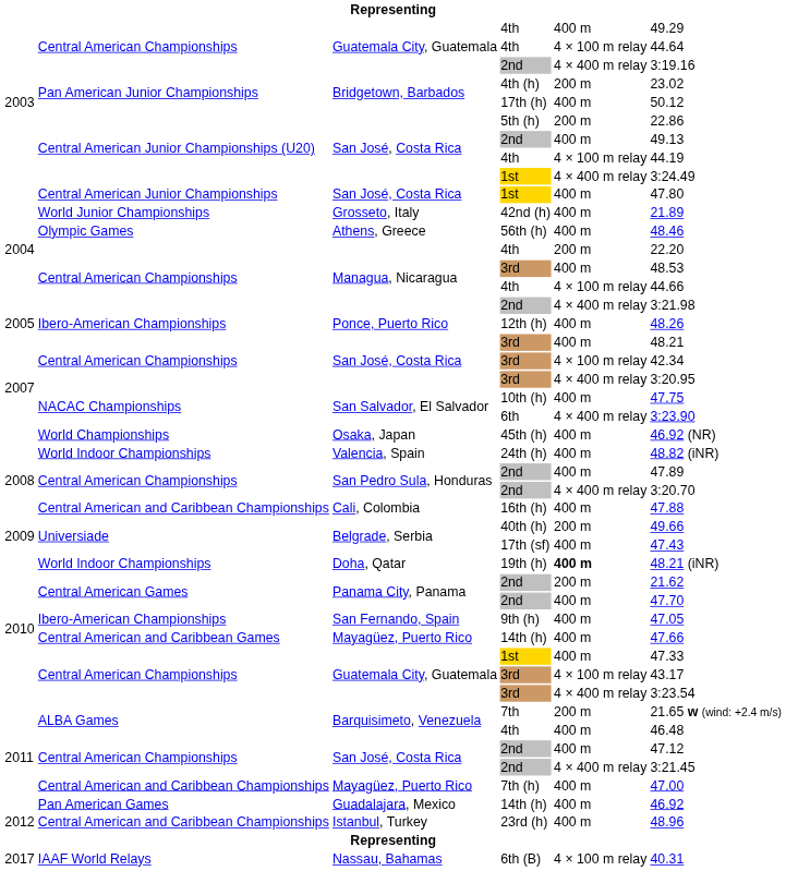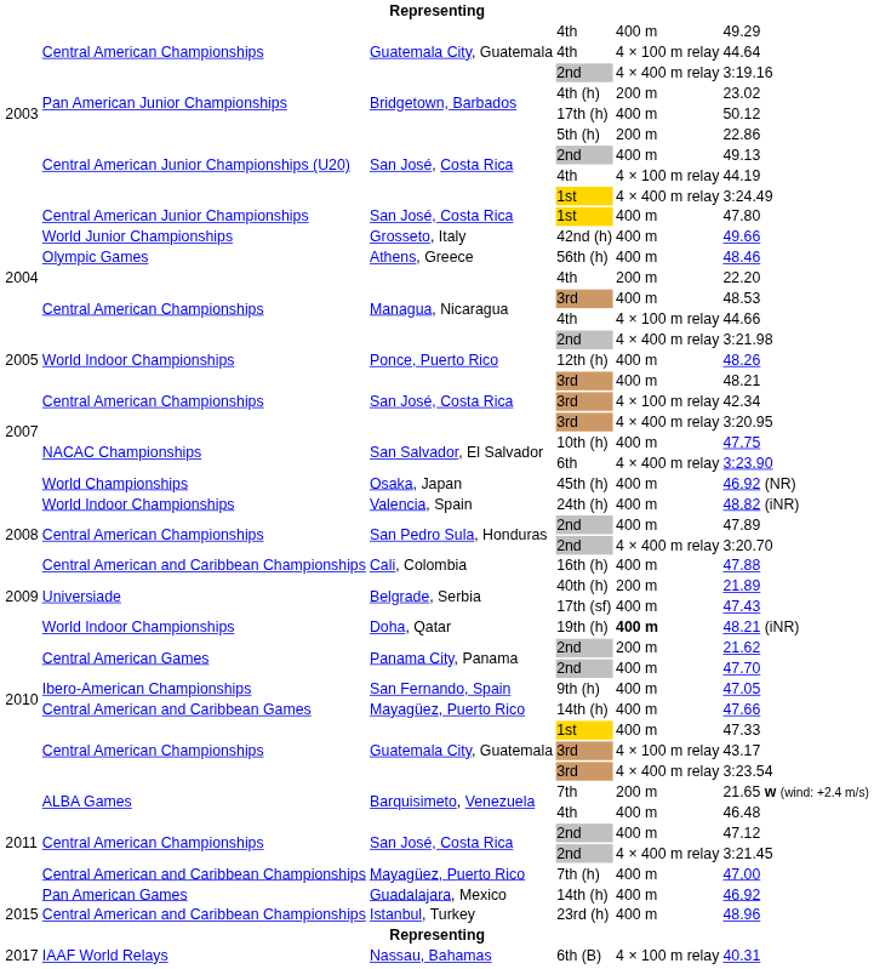 <table>
 <tr>
 <th colspan="6">Representing </th>
 </tr>
 <tr>
 <td rowspan=9>2003</td>
 <td rowspan=3><a href='#'>Central American Championships</a></td>
 <td rowspan=3><a href='#'>Guatemala City</a>, Guatemala</td>
 <td>4th</td>
 <td>400 m</td>
 <td>49.29</td>
 </tr>
 <tr>
 <td>4th</td>
 <td>4 × 100 m relay</td>
 <td>44.64</td>
 </tr>
 <tr>
 <td bgcolor=silver>2nd</td>
 <td>4 × 400 m relay</td>
 <td>3:19.16</td>
 </tr>
 <tr>
 <td rowspan=2><a href='#'>Pan American Junior Championships</a></td>
 <td rowspan=2><a href='#'>Bridgetown, Barbados</a></td>
 <td>4th (h)</td>
 <td>200 m</td>
 <td>23.02</td>
 </tr>
 <tr>
 <td>17th (h)</td>
 <td>400 m</td>
 <td>50.12</td>
 </tr>
 <tr>
 <td rowspan=4><a href='#'>Central American Junior Championships (U20)</a></td>
 <td rowspan=4><a href='#'>San José</a>, <a href='#'>Costa Rica</a></td>
 <td>5th (h)</td>
 <td>200 m</td>
 <td>22.86</td>
 </tr>
 <tr>
 <td bgcolor=silver>2nd</td>
 <td>400 m</td>
 <td>49.13</td>
 </tr>
 <tr>
 <td>4th</td>
 <td>4 × 100 m relay</td>
 <td>44.19</td>
 </tr>
 <tr>
 <td bgcolor=gold>1st</td>
 <td>4 × 400 m relay</td>
 <td>3:24.49</td>
 </tr>
 <tr>
 <td rowspan=7>2004</td>
 <td><a href='#'>Central American Junior Championships</a></td>
 <td><a href='#'>San José, Costa Rica</a></td>
 <td bgcolor=gold>1st</td>
 <td>400 m</td>
 <td>47.80</td>
 </tr>
 <tr>
 <td><a href='#'>World Junior Championships</a></td>
 <td><a href='#'>Grosseto</a>, Italy</td>
 <td>42nd (h)</td>
 <td>400 m</td>
-<td><a href='#'>21.89</a></td>
+<td><a href='#'>49.66</a></td>
 </tr>
 <tr>
 <td><a href='#'>Olympic Games</a></td>
 <td><a href='#'>Athens</a>, Greece</td>
 <td>56th (h)</td>
 <td>400 m</td>
 <td><a href='#'>48.46</a></td>
 </tr>
 <tr>
 <td rowspan=4><a href='#'>Central American Championships</a></td>
 <td rowspan=4><a href='#'>Managua</a>, Nicaragua</td>
 <td>4th</td>
 <td>200 m</td>
 <td>22.20</td>
 </tr>
 <tr>
 <td bgcolor=cc9966>3rd</td>
 <td>400 m</td>
 <td>48.53</td>
 </tr>
 <tr>
 <td>4th</td>
 <td>4 × 100 m relay</td>
 <td>44.66</td>
 </tr>
 <tr>
 <td bgcolor=silver>2nd</td>
 <td>4 × 400 m relay</td>
 <td>3:21.98</td>
 </tr>
 <tr>
 <td>2005</td>
-<td><a href='#'>Ibero-American Championships</a></td>
+<td><a href='#'>World Indoor Championships</a></td>
 <td><a href='#'>Ponce, Puerto Rico</a></td>
 <td>12th (h)</td>
 <td>400 m</td>
 <td><a href='#'>48.26</a></td>
 </tr>
 <tr>
 <td rowspan=6>2007</td>
 <td rowspan=3><a href='#'>Central American Championships</a></td>
 <td rowspan=3><a href='#'>San José, Costa Rica</a></td>
 <td bgcolor=cc9966>3rd</td>
 <td>400 m</td>
 <td>48.21</td>
 </tr>
 <tr>
 <td bgcolor=cc9966>3rd</td>
 <td>4 × 100 m relay</td>
 <td>42.34</td>
 </tr>
 <tr>
 <td bgcolor=cc9966>3rd</td>
 <td>4 × 400 m relay</td>
 <td>3:20.95</td>
 </tr>
 <tr>
 <td rowspan=2><a href='#'>NACAC Championships</a></td>
 <td rowspan=2><a href='#'>San Salvador</a>, El Salvador</td>
 <td>10th (h)</td>
 <td>400 m</td>
 <td><a href='#'>47.75</a></td>
 </tr>
 <tr>
 <td>6th</td>
 <td>4 × 400 m relay</td>
 <td><a href='#'>3:23.90</a></td>
 </tr>
 <tr>
 <td><a href='#'>World Championships</a></td>
 <td><a href='#'>Osaka</a>, Japan</td>
 <td>45th (h)</td>
 <td>400 m</td>
 <td><a href='#'>46.92</a> (NR)</td>
 </tr>
 <tr>
 <td rowspan=4>2008</td>
 <td><a href='#'>World Indoor Championships</a></td>
 <td><a href='#'>Valencia</a>, Spain</td>
 <td>24th (h)</td>
 <td>400 m</td>
 <td><a href='#'>48.82</a> (iNR)</td>
 </tr>
 <tr>
 <td rowspan=2><a href='#'>Central American Championships</a></td>
 <td rowspan=2><a href='#'>San Pedro Sula</a>, Honduras</td>
 <td bgcolor=silver>2nd</td>
 <td>400 m</td>
 <td>47.89</td>
 </tr>
 <tr>
 <td bgcolor=silver>2nd</td>
 <td>4 × 400 m relay</td>
 <td>3:20.70</td>
 </tr>
 <tr>
 <td><a href='#'>Central American and Caribbean Championships</a></td>
 <td><a href='#'>Cali</a>, Colombia</td>
 <td>16th (h)</td>
 <td>400 m</td>
 <td><a href='#'>47.88</a></td>
 </tr>
 <tr>
 <td rowspan=2>2009</td>
 <td rowspan=2><a href='#'>Universiade</a></td>
 <td rowspan=2><a href='#'>Belgrade</a>, Serbia</td>
 <td>40th (h)</td>
 <td>200 m</td>
-<td><a href='#'>49.66</a></td>
+<td><a href='#'>21.89</a></td>
 </tr>
 <tr>
 <td>17th (sf)</td>
 <td>400 m</td>
 <td><a href='#'>47.43</a></td>
 </tr>
 <tr>
 <td rowspan=8>2010</td>
 <td><a href='#'>World Indoor Championships</a></td>
 <td><a href='#'>Doha</a>, Qatar</td>
 <td>19th (h)</td>
 <td><strong>400 m</strong></td>
 <td><a href='#'>48.21</a> (iNR)</td>
 </tr>
 <tr>
 <td rowspan=2><a href='#'>Central American Games</a></td>
 <td rowspan=2><a href='#'>Panama City</a>, Panama</td>
 <td bgcolor=silver>2nd</td>
 <td>200 m</td>
 <td><a href='#'>21.62</a></td>
 </tr>
 <tr>
 <td bgcolor=silver>2nd</td>
 <td>400 m</td>
 <td><a href='#'>47.70</a></td>
 </tr>
 <tr>
 <td><a href='#'>Ibero-American Championships</a></td>
 <td><a href='#'>San Fernando, Spain</a></td>
 <td>9th (h)</td>
 <td>400 m</td>
 <td><a href='#'>47.05</a></td>
 </tr>
 <tr>
 <td><a href='#'>Central American and Caribbean Games</a></td>
 <td><a href='#'>Mayagüez, Puerto Rico</a></td>
 <td>14th (h)</td>
 <td>400 m</td>
 <td><a href='#'>47.66</a></td>
 </tr>
 <tr>
 <td rowspan=3><a href='#'>Central American Championships</a></td>
 <td rowspan=3><a href='#'>Guatemala City</a>, Guatemala</td>
 <td bgcolor=gold>1st</td>
 <td>400 m</td>
 <td>47.33</td>
 </tr>
 <tr>
 <td bgcolor=cc9966>3rd</td>
 <td>4 × 100 m relay</td>
 <td>43.17</td>
 </tr>
 <tr>
 <td bgcolor=cc9966>3rd</td>
 <td>4 × 400 m relay</td>
 <td>3:23.54</td>
 </tr>
 <tr>
 <td rowspan=6>2011</td>
 <td rowspan=2><a href='#'>ALBA Games</a></td>
 <td rowspan=2><a href='#'>Barquisimeto</a>, <a href='#'>Venezuela</a></td>
 <td>7th</td>
 <td>200 m</td>
 <td>21.65 <strong>w</strong> <small>(wind: +2.4 m/s)</small></td>
 </tr>
 <tr>
 <td>4th</td>
 <td>400 m</td>
 <td>46.48</td>
 </tr>
 <tr>
 <td rowspan=2><a href='#'>Central American Championships</a></td>
 <td rowspan=2><a href='#'>San José, Costa Rica</a></td>
 <td bgcolor=silver>2nd</td>
 <td>400 m</td>
 <td>47.12</td>
 </tr>
 <tr>
 <td bgcolor=silver>2nd</td>
 <td>4 × 400 m relay</td>
 <td>3:21.45</td>
 </tr>
 <tr>
 <td><a href='#'>Central American and Caribbean Championships</a></td>
 <td><a href='#'>Mayagüez, Puerto Rico</a></td>
 <td>7th (h)</td>
 <td>400 m</td>
 <td><a href='#'>47.00</a></td>
 </tr>
 <tr>
 <td><a href='#'>Pan American Games</a></td>
 <td><a href='#'>Guadalajara</a>, Mexico</td>
 <td>14th (h)</td>
 <td>400 m</td>
 <td><a href='#'>46.92</a></td>
 </tr>
 <tr>
-<td>2012</td>
+<td>2015</td>
 <td><a href='#'>Central American and Caribbean Championships</a></td>
 <td><a href='#'>Istanbul</a>, Turkey</td>
 <td>23rd (h)</td>
 <td>400 m</td>
 <td><a href='#'>48.96</a></td>
 </tr>
 <tr>
 <th colspan="6">Representing </th>
 </tr>
 <tr>
 <td>2017</td>
 <td><a href='#'>IAAF World Relays</a></td>
 <td><a href='#'>Nassau, Bahamas</a></td>
 <td>6th (B)</td>
 <td>4 × 100 m relay</td>
 <td><a href='#'>40.31</a></td>
 </tr>
 </table>
